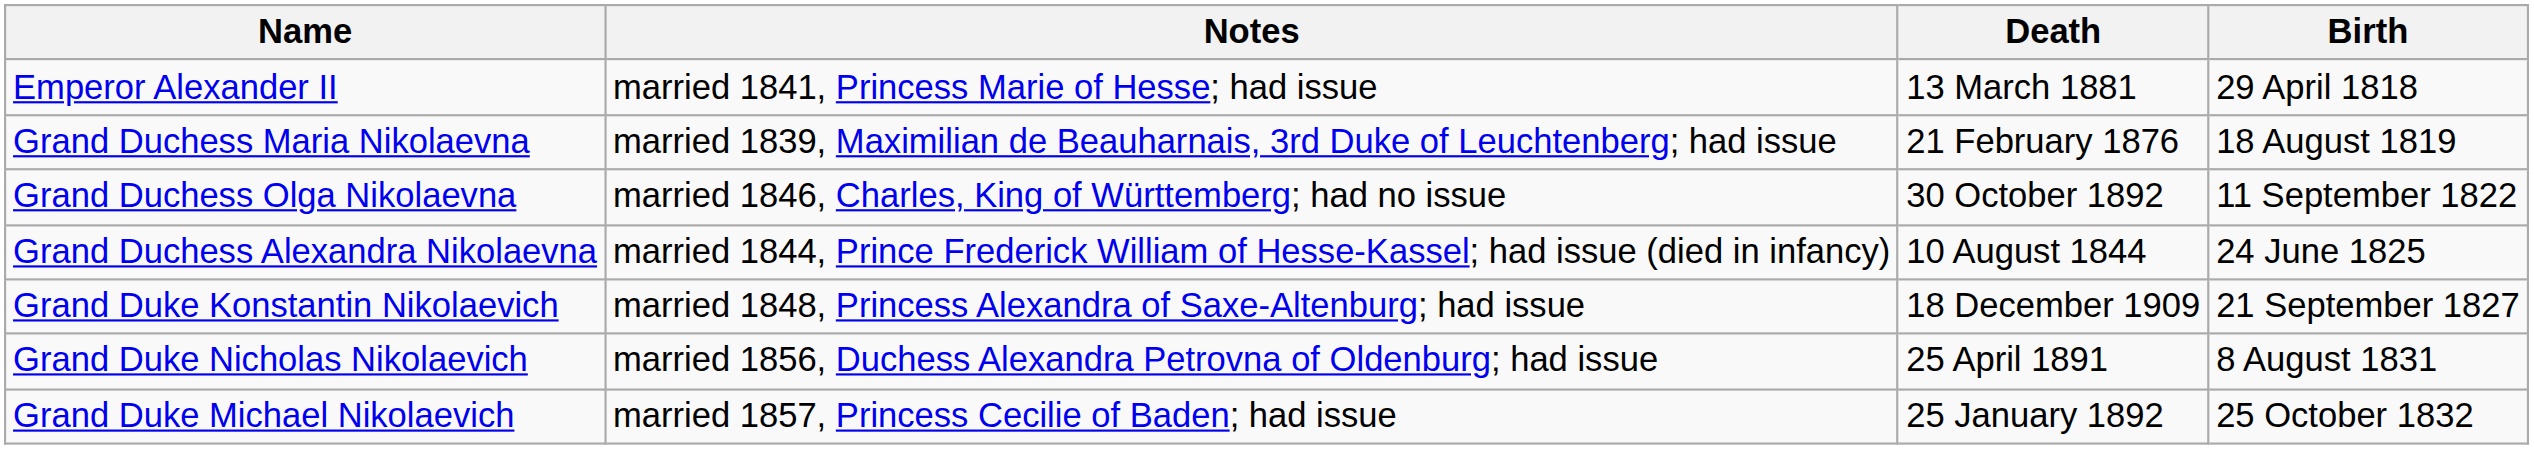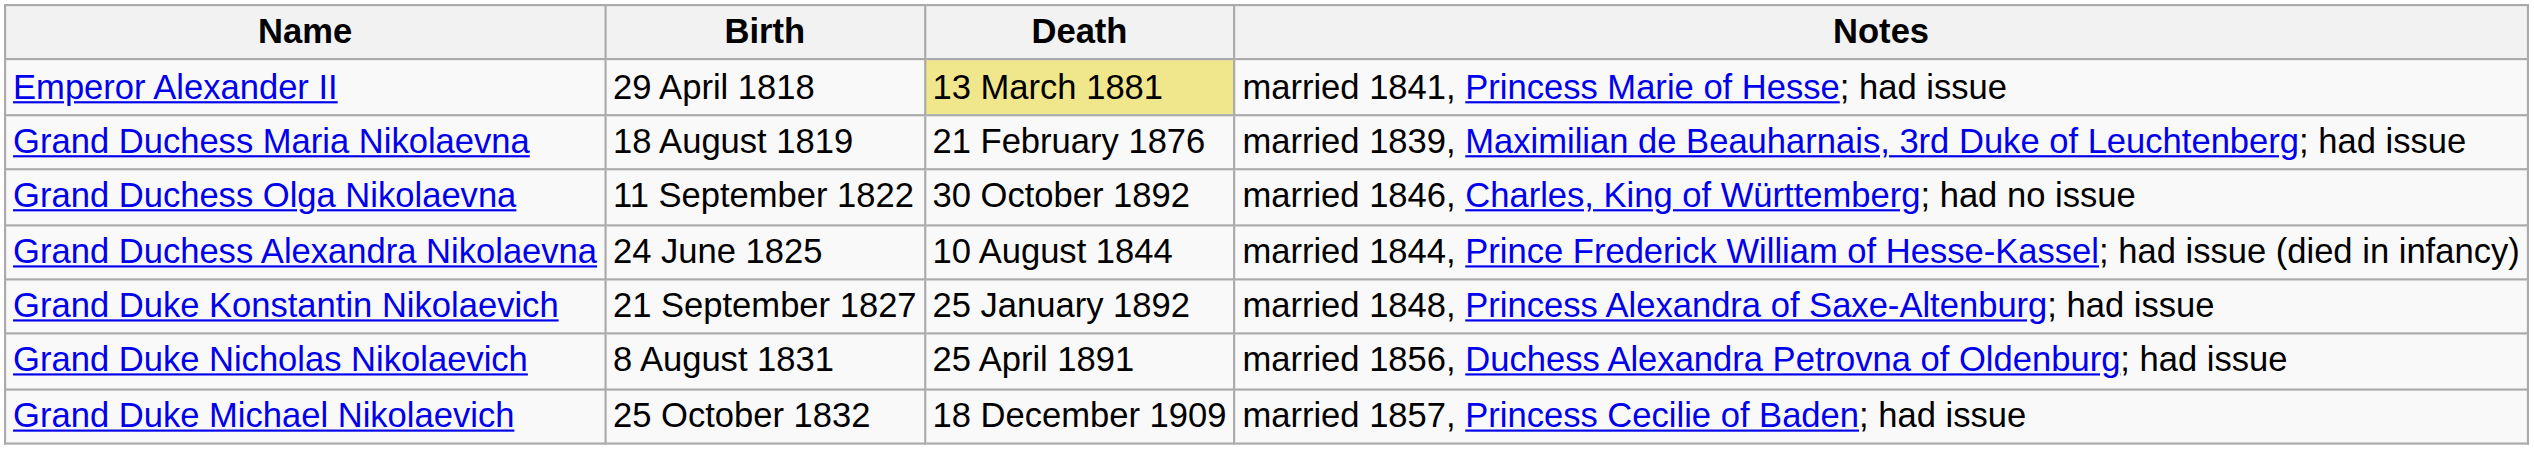 <table class="wikitable">
 <tr>
 <th>Name</th>
+<th>Birth</th>
+<th>Death</th>
 <th>Notes</th>
-<th>Death</th>
-<th>Birth</th>
 </tr>
 <tr>
 <td><a href='#'>Emperor Alexander II</a></td>
+<td>29 April 1818</td>
+<td style="background: khaki;">13 March 1881</td>
 <td>married 1841, <a href='#'>Princess Marie of Hesse</a>; had issue</td>
-<td>13 March 1881</td>
-<td>29 April 1818</td>
 </tr>
 <tr>
 <td><a href='#'>Grand Duchess Maria Nikolaevna</a></td>
+<td>18 August 1819</td>
+<td>21 February 1876</td>
 <td>married 1839, <a href='#'>Maximilian de Beauharnais, 3rd Duke of Leuchtenberg</a>; had issue</td>
-<td>21 February 1876</td>
-<td>18 August 1819</td>
 </tr>
 <tr>
 <td><a href='#'>Grand Duchess Olga Nikolaevna</a></td>
+<td>11 September 1822</td>
+<td>30 October 1892</td>
 <td>married 1846, <a href='#'>Charles, King of Württemberg</a>; had no issue</td>
-<td>30 October 1892</td>
-<td>11 September 1822</td>
 </tr>
 <tr>
 <td><a href='#'>Grand Duchess Alexandra Nikolaevna</a></td>
+<td>24 June 1825</td>
+<td>10 August 1844</td>
 <td>married 1844, <a href='#'>Prince Frederick William of Hesse-Kassel</a>; had issue (died in infancy)</td>
-<td>10 August 1844</td>
-<td>24 June 1825</td>
 </tr>
 <tr>
 <td><a href='#'>Grand Duke Konstantin Nikolaevich</a></td>
+<td>21 September 1827</td>
+<td>25 January 1892</td>
 <td>married 1848, <a href='#'>Princess Alexandra of Saxe-Altenburg</a>; had issue</td>
-<td>18 December 1909</td>
-<td>21 September 1827</td>
 </tr>
 <tr>
 <td><a href='#'>Grand Duke Nicholas Nikolaevich</a></td>
+<td>8 August 1831</td>
+<td>25 April 1891</td>
 <td>married 1856, <a href='#'>Duchess Alexandra Petrovna of Oldenburg</a>; had issue</td>
-<td>25 April 1891</td>
-<td>8 August 1831</td>
 </tr>
 <tr>
 <td><a href='#'>Grand Duke Michael Nikolaevich</a></td>
+<td>25 October 1832</td>
+<td>18 December 1909</td>
 <td>married 1857, <a href='#'>Princess Cecilie of Baden</a>; had issue</td>
-<td>25 January 1892</td>
-<td>25 October 1832</td>
 </tr>
 </table>
